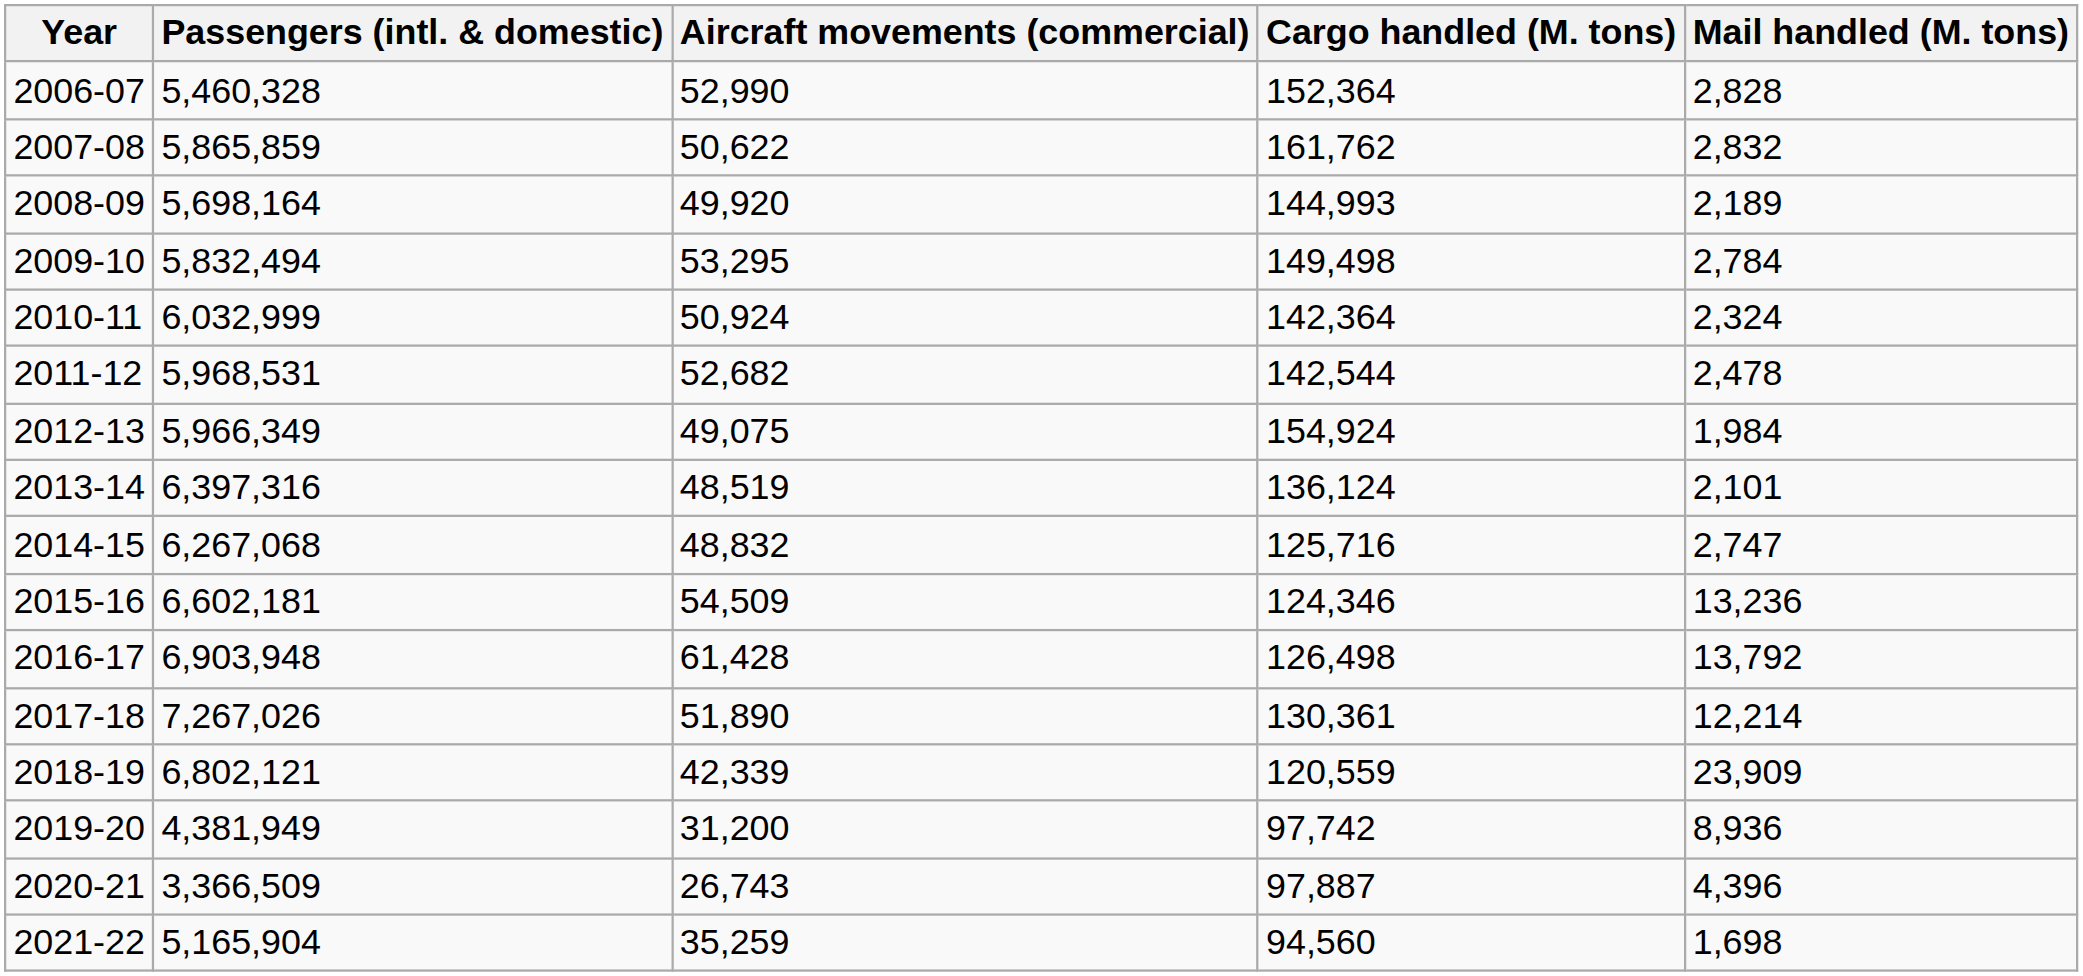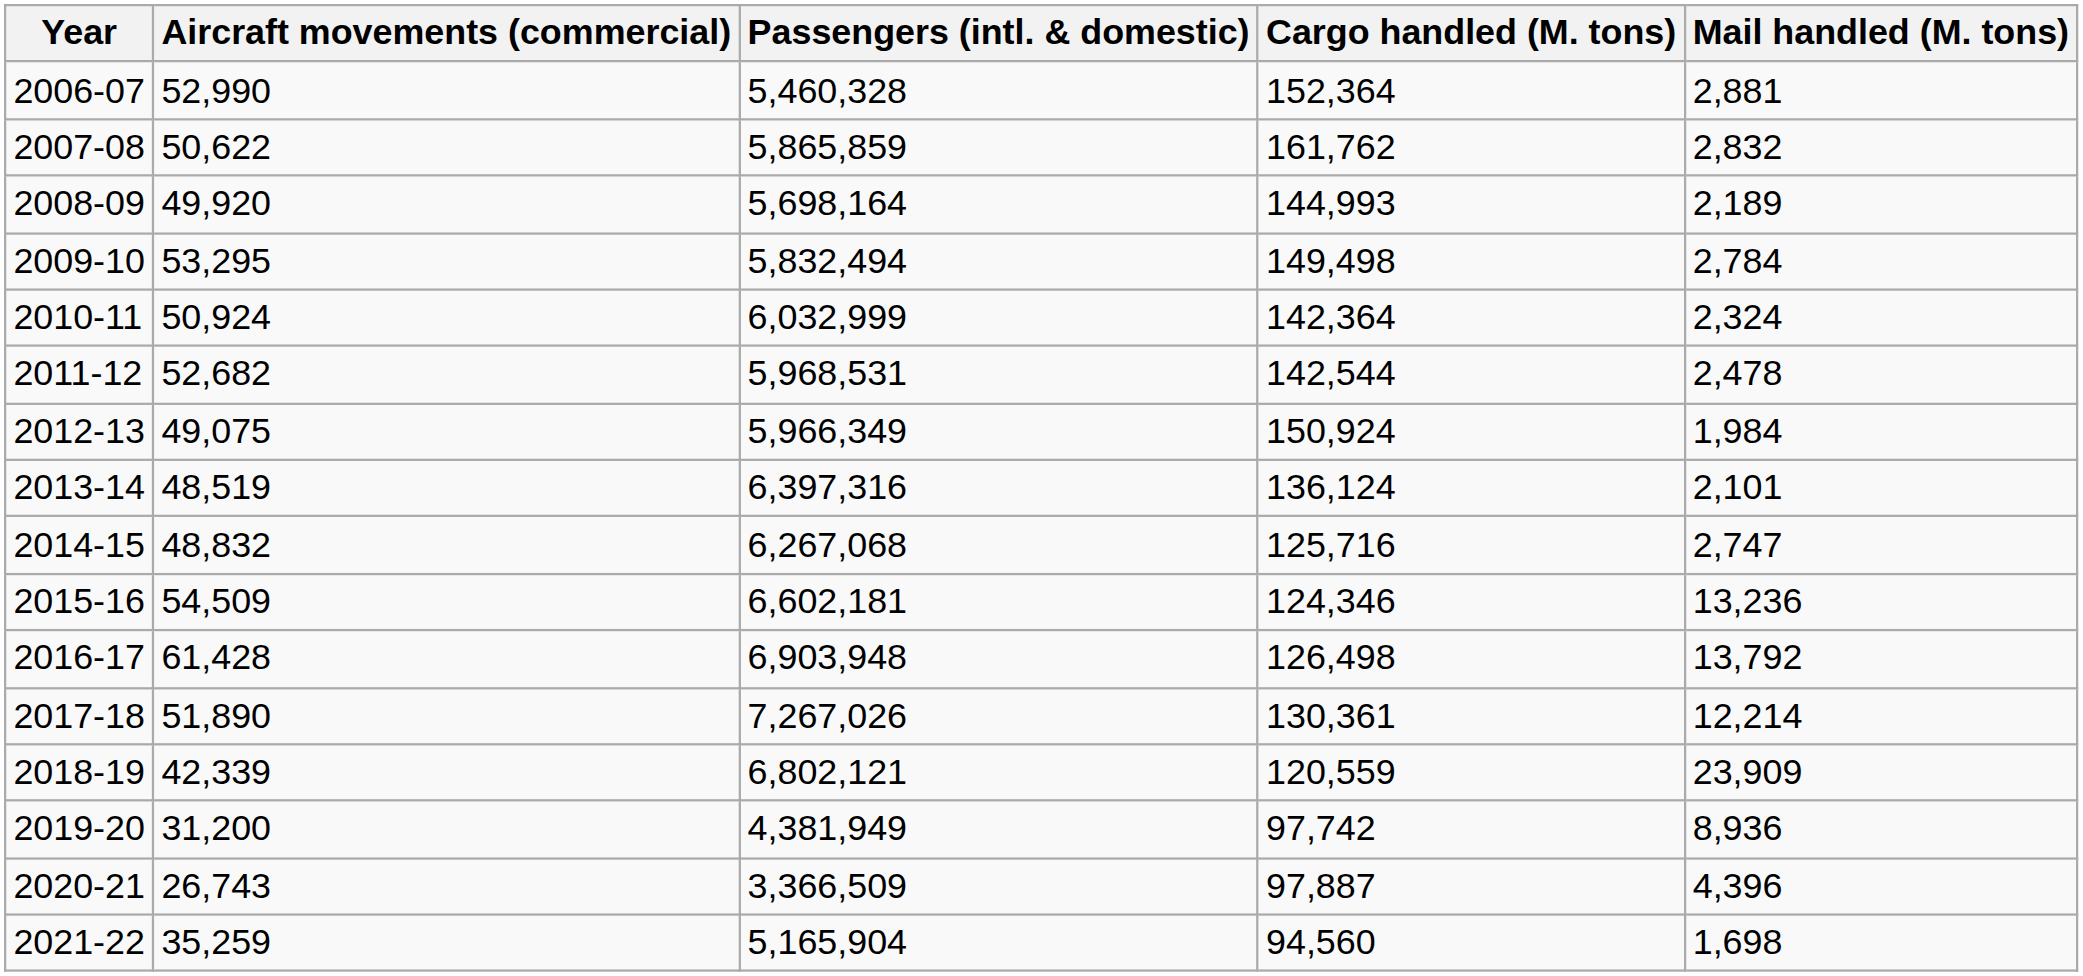 <table class="wikitable">
 <tr>
 <th>Year</th>
+<th>Aircraft movements (commercial)</th>
 <th>Passengers (intl. & domestic)</th>
-<th>Aircraft movements (commercial)</th>
 <th>Cargo handled (M. tons)</th>
 <th>Mail handled (M. tons)</th>
 </tr>
 <tr>
 <td>2006-07</td>
+<td>52,990</td>
 <td>5,460,328</td>
-<td>52,990</td>
 <td>152,364</td>
-<td>2,828</td>
+<td>2,881</td>
 </tr>
 <tr>
 <td>2007-08</td>
+<td>50,622</td>
 <td>5,865,859</td>
-<td>50,622</td>
 <td>161,762</td>
 <td>2,832</td>
 </tr>
 <tr>
 <td>2008-09</td>
+<td>49,920</td>
 <td>5,698,164</td>
-<td>49,920</td>
 <td>144,993</td>
 <td>2,189</td>
 </tr>
 <tr>
 <td>2009-10</td>
+<td>53,295</td>
 <td>5,832,494</td>
-<td>53,295</td>
 <td>149,498</td>
 <td>2,784</td>
 </tr>
 <tr>
 <td>2010-11</td>
+<td>50,924</td>
 <td>6,032,999</td>
-<td>50,924</td>
 <td>142,364</td>
 <td>2,324</td>
 </tr>
 <tr>
 <td>2011-12</td>
+<td>52,682</td>
 <td>5,968,531</td>
-<td>52,682</td>
 <td>142,544</td>
 <td>2,478</td>
 </tr>
 <tr>
 <td>2012-13</td>
+<td>49,075</td>
 <td>5,966,349</td>
-<td>49,075</td>
-<td>154,924</td>
+<td>150,924</td>
 <td>1,984</td>
 </tr>
 <tr>
 <td>2013-14</td>
+<td>48,519</td>
 <td>6,397,316</td>
-<td>48,519</td>
 <td>136,124</td>
 <td>2,101</td>
 </tr>
 <tr>
 <td>2014-15</td>
+<td>48,832</td>
 <td>6,267,068</td>
-<td>48,832</td>
 <td>125,716</td>
 <td>2,747</td>
 </tr>
 <tr>
 <td>2015-16</td>
+<td>54,509</td>
 <td>6,602,181</td>
-<td>54,509</td>
 <td>124,346</td>
 <td>13,236</td>
 </tr>
 <tr>
 <td>2016-17</td>
+<td>61,428</td>
 <td>6,903,948</td>
-<td>61,428</td>
 <td>126,498</td>
 <td>13,792</td>
 </tr>
 <tr>
 <td>2017-18</td>
+<td>51,890</td>
 <td>7,267,026</td>
-<td>51,890</td>
 <td>130,361</td>
 <td>12,214</td>
 </tr>
 <tr>
 <td>2018-19</td>
+<td>42,339</td>
 <td>6,802,121</td>
-<td>42,339</td>
 <td>120,559</td>
 <td>23,909</td>
 </tr>
 <tr>
 <td>2019-20</td>
+<td>31,200</td>
 <td>4,381,949</td>
-<td>31,200</td>
 <td>97,742</td>
 <td>8,936</td>
 </tr>
 <tr>
 <td>2020-21</td>
+<td>26,743</td>
 <td>3,366,509</td>
-<td>26,743</td>
 <td>97,887</td>
 <td>4,396</td>
 </tr>
 <tr>
 <td>2021-22</td>
+<td>35,259</td>
 <td>5,165,904</td>
-<td>35,259</td>
 <td>94,560</td>
 <td>1,698</td>
 </tr>
 </table>
